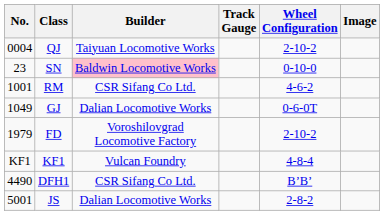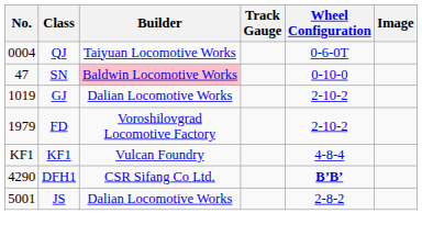 <table class="wikitable sortable" style="text-align:center">
 <tr>
 <th>No.</th>
 <th>Class</th>
 <th>Builder</th>
 <th width="4em">Track Gauge</th>
 <th><a href='#'>Wheel<br>Configuration</a></th>
 <th>Image</th>
 </tr>
 <tr>
 <td>0004</td>
 <td><a href='#'>QJ</a></td>
 <td><a href='#'>Taiyuan Locomotive Works</a></td>
 <td></td>
-<td><a href='#'>2-10-2</a></td>
+<td><a href='#'>0-6-0T</a></td>
 <td></td>
 </tr>
 <tr>
-<td>23</td>
+<td>47</td>
 <td><a href='#'>SN</a></td>
 <td style="background: pink;"><a href='#'>Baldwin Locomotive Works</a></td>
 <td></td>
 <td><a href='#'>0-10-0</a></td>
 <td></td>
 </tr>
 <tr>
-<td>1001</td>
-<td><a href='#'>RM</a></td>
-<td><a href='#'>CSR Sifang Co Ltd.</a></td>
-<td></td>
-<td><a href='#'>4-6-2</a></td>
-<td></td>
-</tr>
-<tr>
-<td>1049</td>
+<td>1019</td>
 <td><a href='#'>GJ</a></td>
 <td><a href='#'>Dalian Locomotive Works</a></td>
 <td></td>
-<td><a href='#'>0-6-0T</a></td>
+<td><a href='#'>2-10-2</a></td>
 <td></td>
 </tr>
 <tr>
 <td>1979</td>
 <td><a href='#'>FD</a></td>
 <td><a href='#'>Voroshilovgrad<br>Locomotive Factory</a></td>
 <td></td>
 <td><a href='#'>2-10-2</a></td>
 <td></td>
 </tr>
 <tr>
 <td>KF1<br></td>
 <td><a href='#'>KF1</a></td>
 <td><a href='#'>Vulcan Foundry</a></td>
 <td></td>
 <td><a href='#'>4-8-4</a></td>
 <td></td>
 </tr>
 <tr>
-<td>4490</td>
+<td>4290</td>
 <td><a href='#'>DFH1</a></td>
 <td><a href='#'>CSR Sifang Co Ltd.</a></td>
 <td></td>
-<td><a href='#'>B’B’</a></td>
+<td><strong><a href='#'>B’B’</a></strong></td>
 <td></td>
 </tr>
 <tr>
 <td>5001</td>
 <td><a href='#'>JS</a></td>
 <td><a href='#'>Dalian Locomotive Works</a></td>
 <td></td>
 <td><a href='#'>2-8-2</a></td>
 <td></td>
 </tr>
 </table>
